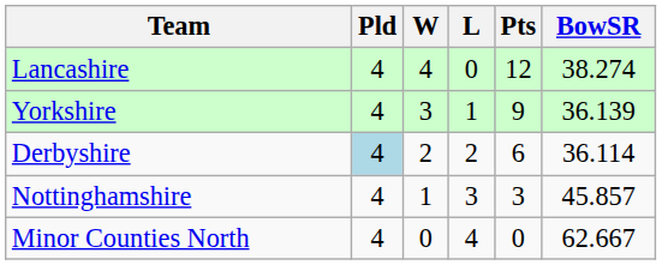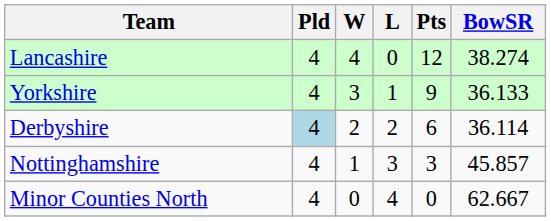 <table class="wikitable" style="text-align: center;">
 <tr>
 <th width=200>Team</th>
 <th width=20>Pld</th>
 <th width=20>W</th>
 <th width=20>L</th>
 <th width=20>Pts</th>
 <th width=60><a href='#'>BowSR</a></th>
 </tr>
 <tr bgcolor="#ccffcc">
 <td align=left><a href='#'>Lancashire</a></td>
 <td>4</td>
 <td>4</td>
 <td>0</td>
 <td>12</td>
 <td>38.274</td>
 </tr>
 <tr bgcolor="#ccffcc">
 <td align=left><a href='#'>Yorkshire</a></td>
 <td>4</td>
 <td>3</td>
 <td>1</td>
 <td>9</td>
-<td>36.139</td>
+<td>36.133</td>
 </tr>
 <tr>
 <td align=left><a href='#'>Derbyshire</a></td>
 <td style="background: lightblue;">4</td>
 <td>2</td>
 <td>2</td>
 <td>6</td>
 <td>36.114</td>
 </tr>
 <tr>
 <td align=left><a href='#'>Nottinghamshire</a></td>
 <td>4</td>
 <td>1</td>
 <td>3</td>
 <td>3</td>
 <td>45.857</td>
 </tr>
 <tr>
 <td align=left><a href='#'>Minor Counties North</a></td>
 <td>4</td>
 <td>0</td>
 <td>4</td>
 <td>0</td>
 <td>62.667</td>
 </tr>
 </table>
